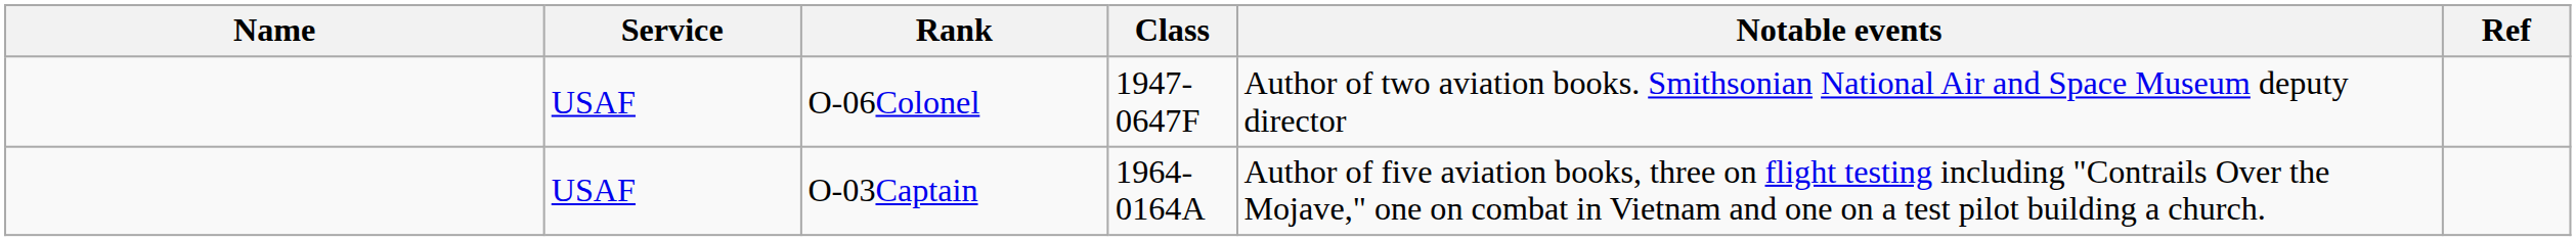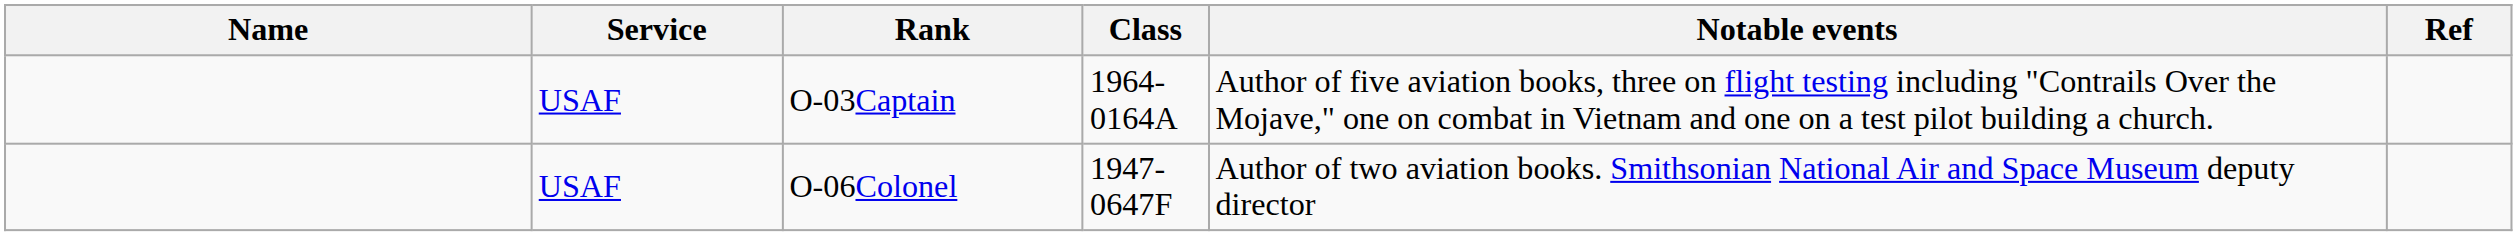 <table class="wikitable sortable">
 <tr>
 <th style="width:21%;">Name</th>
 <th ! style="width:10%;">Service</th>
 <th ! style="width:12%;">Rank</th>
 <th ! style="width:5%;">Class</th>
 <th ! style="width:47%;" class="unsortable">Notable events</th>
 <th ! style="width:5%;" class="unsortable">Ref</th>
 </tr>
 <tr>
 <td></td>
 <td><a href='#'>USAF</a></td>
+<td><span>O-03</span><a href='#'>Captain</a></td>
+<td><span>1964-01</span>64A</td>
+<td>Author of five aviation books, three on <a href='#'>flight testing</a> including "Contrails Over the Mojave," one on combat in Vietnam and one on a test pilot building a church.</td>
+<td></td>
+</tr>
+<tr>
+<td></td>
+<td><a href='#'>USAF</a></td>
 <td><span>O-06</span><a href='#'>Colonel</a></td>
 <td><span>1947-06</span>47F</td>
 <td>Author of two aviation books. <a href='#'>Smithsonian</a> <a href='#'>National Air and Space Museum</a> deputy director</td>
 <td></td>
 </tr>
-<tr>
-<td></td>
-<td><a href='#'>USAF</a></td>
-<td><span>O-03</span><a href='#'>Captain</a></td>
-<td><span>1964-01</span>64A</td>
-<td>Author of five aviation books, three on <a href='#'>flight testing</a> including "Contrails Over the Mojave," one on combat in Vietnam and one on a test pilot building a church.</td>
-<td></td>
-</tr>
 </table>
